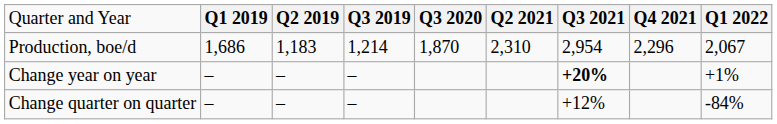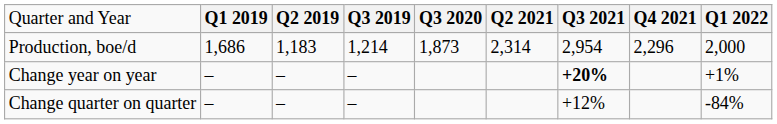 <table class="wikitable">
 <tr>
 <td>Quarter and Year</td>
 <th>Q1 2019</th>
 <th>Q2 2019</th>
 <th>Q3 2019</th>
 <th>Q3 2020</th>
 <th>Q2 2021</th>
 <th>Q3 2021</th>
 <th>Q4 2021</th>
 <th>Q1 2022</th>
 </tr>
 <tr>
 <td>Production, boe/d</td>
 <td>1,686</td>
 <td>1,183</td>
 <td>1,214</td>
-<td>1,870</td>
-<td>2,310</td>
+<td>1,873</td>
+<td>2,314</td>
 <td>2,954</td>
 <td>2,296</td>
-<td>2,067</td>
+<td>2,000</td>
 </tr>
 <tr>
 <td>Change year on  year</td>
 <td>–</td>
 <td>–</td>
 <td>–</td>
 <td></td>
 <td></td>
 <td><strong>+20%</strong></td>
 <td></td>
 <td>+1%</td>
 </tr>
 <tr>
 <td>Change quarter on  quarter</td>
 <td>–</td>
 <td>–</td>
 <td>–</td>
 <td></td>
 <td></td>
 <td>+12%</td>
 <td></td>
 <td>-84%</td>
 </tr>
 </table>
